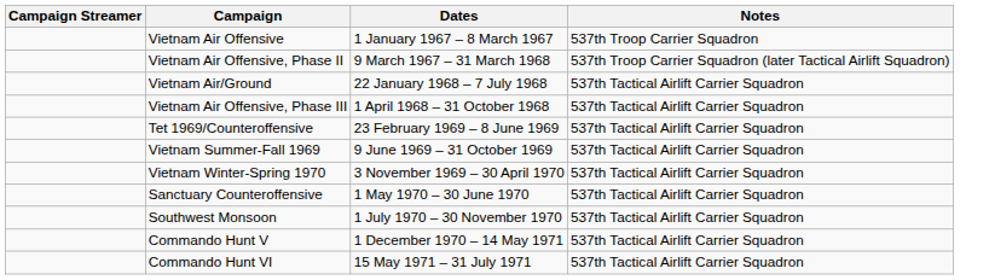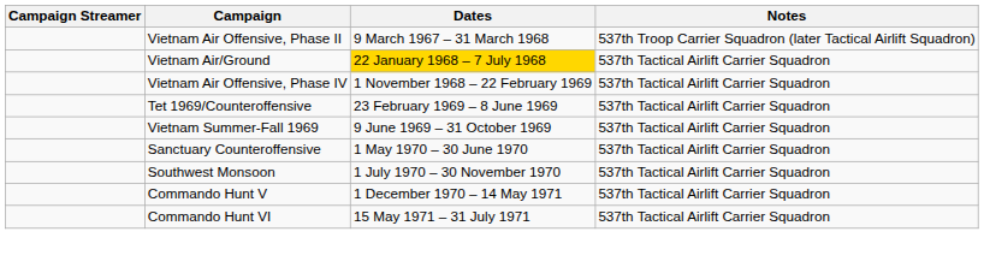 <table class="wikitable">
 <tr style="background:#efefef;">
 <th>Campaign Streamer</th>
 <th>Campaign</th>
 <th>Dates</th>
 <th>Notes</th>
-</tr>
-<tr>
-<td></td>
-<td>Vietnam Air Offensive</td>
-<td>1 January 1967 – 8 March 1967</td>
-<td>537th Troop Carrier Squadron</td>
 </tr>
 <tr>
 <td></td>
 <td>Vietnam Air Offensive, Phase II</td>
 <td>9 March 1967 – 31 March 1968</td>
 <td>537th Troop Carrier Squadron (later Tactical Airlift Squadron)</td>
 </tr>
 <tr>
 <td></td>
 <td>Vietnam Air/Ground</td>
-<td>22 January 1968 – 7 July 1968</td>
+<td style="background: gold;">22 January 1968 – 7 July 1968</td>
 <td>537th Tactical Airlift Carrier Squadron</td>
 </tr>
 <tr>
 <td></td>
-<td>Vietnam Air Offensive, Phase III</td>
-<td>1 April 1968 – 31 October 1968</td>
+<td>Vietnam Air Offensive, Phase IV</td>
+<td>1 November 1968 – 22 February 1969</td>
 <td>537th Tactical Airlift Carrier Squadron</td>
 </tr>
 <tr>
 <td></td>
 <td>Tet 1969/Counteroffensive</td>
 <td>23 February 1969 – 8 June 1969</td>
 <td>537th Tactical Airlift Carrier Squadron</td>
 </tr>
 <tr>
 <td></td>
 <td>Vietnam Summer-Fall 1969</td>
 <td>9 June 1969 – 31 October 1969</td>
-<td>537th Tactical Airlift Carrier Squadron</td>
-</tr>
-<tr>
-<td></td>
-<td>Vietnam Winter-Spring 1970</td>
-<td>3 November 1969 – 30 April 1970</td>
 <td>537th Tactical Airlift Carrier Squadron</td>
 </tr>
 <tr>
 <td></td>
 <td>Sanctuary Counteroffensive</td>
 <td>1 May 1970 – 30 June 1970</td>
 <td>537th Tactical Airlift Carrier Squadron</td>
 </tr>
 <tr>
 <td></td>
 <td>Southwest Monsoon</td>
 <td>1 July 1970 – 30 November 1970</td>
 <td>537th Tactical Airlift Carrier Squadron</td>
 </tr>
 <tr>
 <td></td>
 <td>Commando Hunt V</td>
 <td>1 December 1970 – 14 May 1971</td>
 <td>537th Tactical Airlift Carrier Squadron</td>
 </tr>
 <tr>
 <td></td>
 <td>Commando Hunt VI</td>
 <td>15 May 1971 – 31 July 1971</td>
 <td>537th Tactical Airlift Carrier Squadron</td>
 </tr>
 </table>
